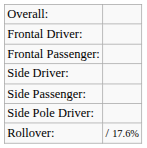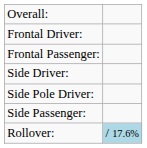 <table class="wikitable">
 <tr>
 <td>Overall:</td>
 <td></td>
 </tr>
 <tr>
 <td>Frontal Driver:</td>
 <td></td>
 </tr>
 <tr>
 <td>Frontal Passenger:</td>
 <td></td>
 </tr>
 <tr>
 <td>Side Driver:</td>
 <td></td>
 </tr>
 <tr>
+<td>Side Pole Driver:</td>
+<td></td>
+</tr>
+<tr>
 <td>Side Passenger:</td>
 <td></td>
 </tr>
 <tr>
-<td>Side Pole Driver:</td>
-<td></td>
-</tr>
-<tr>
 <td>Rollover:</td>
-<td> / <small>17.6%</small></td>
+<td style="background: lightblue;"> / <small>17.6%</small></td>
 </tr>
 </table>
